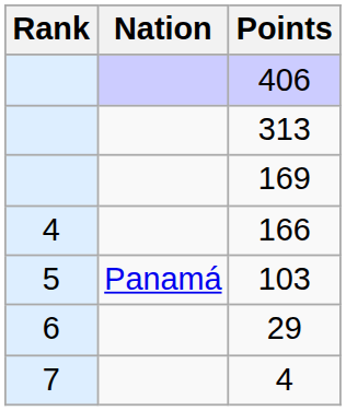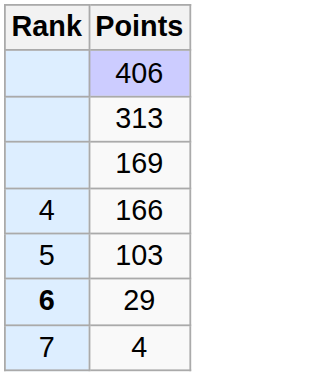 <table class="wikitable sortable" style="text-align:center">
 <tr>
 <th>Rank</th>
-<th>Nation</th>
 <th>Points</th>
 </tr>
 <tr style="background-color:#ccccff">
 <td bgcolor = DDEEFF></td>
-<td align=left></td>
 <td>406</td>
 </tr>
 <tr>
 <td bgcolor = DDEEFF></td>
-<td align=left></td>
 <td>313</td>
 </tr>
 <tr>
 <td bgcolor = DDEEFF></td>
-<td align=left></td>
 <td>169</td>
 </tr>
 <tr>
 <td bgcolor = DDEEFF>4</td>
-<td align=left></td>
 <td>166</td>
 </tr>
 <tr>
 <td bgcolor = DDEEFF>5</td>
-<td align=left> <a href='#'>Panamá</a></td>
 <td>103</td>
 </tr>
 <tr>
-<td bgcolor = DDEEFF>6</td>
-<td align=left></td>
+<td bgcolor = DDEEFF><strong>6</strong></td>
 <td>29</td>
 </tr>
 <tr>
 <td bgcolor = DDEEFF>7</td>
-<td align=left></td>
 <td>4</td>
 </tr>
 </table>
